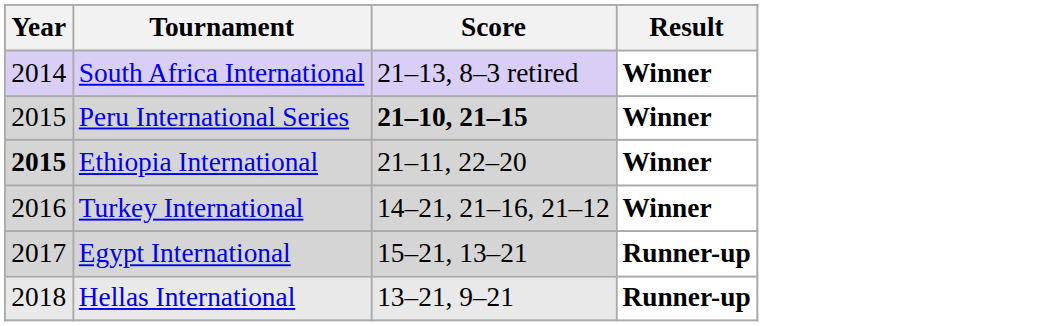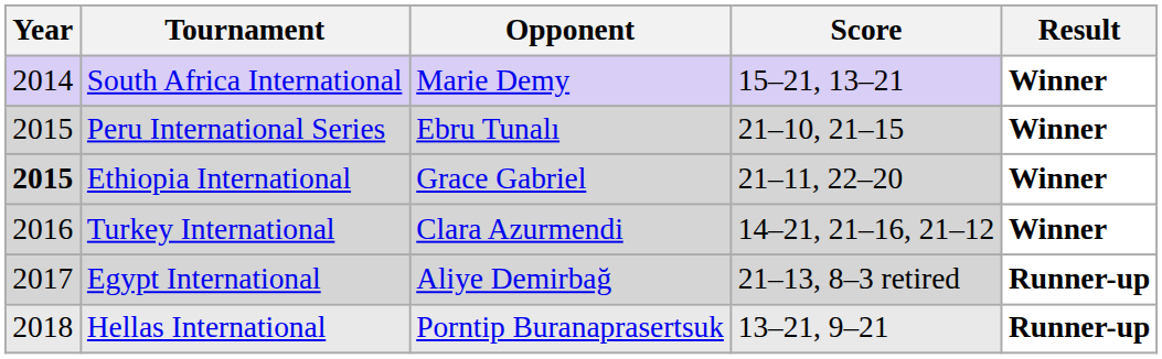 <table class="sortable wikitable" style="font-size: 90%;">
 <tr>
 <th>Year</th>
 <th>Tournament</th>
+<th>Opponent</th>
 <th>Score</th>
 <th>Result</th>
 </tr>
 <tr style="background:#D8CEF6">
 <td align="center">2014</td>
 <td align="left"><a href='#'>South Africa International</a></td>
-<td align="left">21–13, 8–3 retired</td>
+<td align="left"> <a href='#'>Marie Demy</a></td>
+<td align="left">15–21, 13–21</td>
 <td style="text-align:left; background:white"> <strong>Winner</strong></td>
 </tr>
 <tr style="background:#D5D5D5">
 <td align="center">2015</td>
 <td align="left"><a href='#'>Peru International Series</a></td>
-<td align="left"><strong>21–10, 21–15</strong></td>
+<td align="left"> <a href='#'>Ebru Tunalı</a></td>
+<td align="left">21–10, 21–15</td>
 <td style="text-align:left; background:white"> <strong>Winner</strong></td>
 </tr>
 <tr style="background:#D5D5D5">
 <td align="center"><strong>2015</strong></td>
 <td align="left"><a href='#'>Ethiopia International</a></td>
+<td align="left"> <a href='#'>Grace Gabriel</a></td>
 <td align="left">21–11, 22–20</td>
 <td style="text-align:left; background:white"> <strong>Winner</strong></td>
 </tr>
 <tr style="background:#D5D5D5">
 <td align="center">2016</td>
 <td align="left"><a href='#'>Turkey International</a></td>
+<td align="left"> <a href='#'>Clara Azurmendi</a></td>
 <td align="left">14–21, 21–16, 21–12</td>
 <td style="text-align:left; background:white"> <strong>Winner</strong></td>
 </tr>
 <tr style="background:#D5D5D5">
 <td align="center">2017</td>
 <td align="left"><a href='#'>Egypt International</a></td>
-<td align="left">15–21, 13–21</td>
+<td align="left"> <a href='#'>Aliye Demirbağ</a></td>
+<td align="left">21–13, 8–3 retired</td>
 <td style="text-align:left; background:white"> <strong>Runner-up</strong></td>
 </tr>
 <tr style="background:#E9E9E9">
 <td align="center">2018</td>
 <td align="left"><a href='#'>Hellas International</a></td>
+<td align="left"> <a href='#'>Porntip Buranaprasertsuk</a></td>
 <td align="left">13–21, 9–21</td>
 <td style="text-align:left; background:white"> <strong>Runner-up</strong></td>
 </tr>
 </table>
